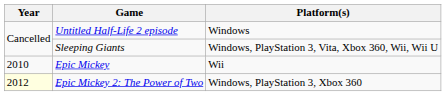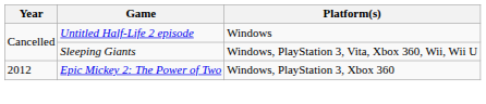 <table class="wikitable sortable">
 <tr>
 <th>Year</th>
 <th>Game</th>
 <th>Platform(s)</th>
 </tr>
 <tr>
 <td rowspan="2">Cancelled</td>
 <td><em><a href='#'>Untitled Half-Life 2 episode</a></em></td>
 <td>Windows</td>
 </tr>
 <tr>
 <td><em>Sleeping Giants</em></td>
 <td>Windows, PlayStation 3, Vita, Xbox 360, Wii, Wii U</td>
 </tr>
 <tr>
-<td>2010</td>
-<td><em><a href='#'>Epic Mickey</a></em></td>
-<td>Wii</td>
-</tr>
-<tr>
-<td style="background: lightyellow;">2012</td>
+<td>2012</td>
 <td><em><a href='#'>Epic Mickey 2: The Power of Two</a></em></td>
 <td>Windows, PlayStation 3, Xbox 360</td>
 </tr>
 </table>
